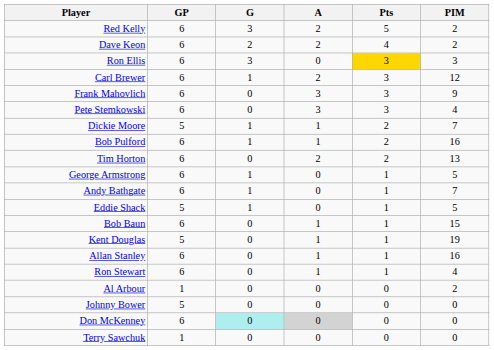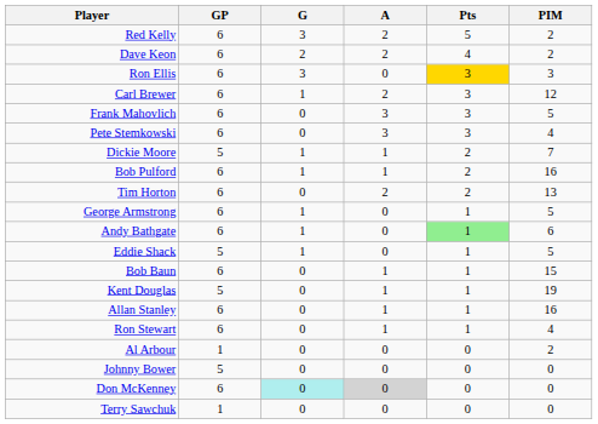 <table class="wikitable sortable" width="60%">
 <tr ALIGN="center">
 <th bgcolor="#DDDDFF" width="10%">Player</th>
 <th bgcolor="#DDDDFF" width="5%">GP</th>
 <th bgcolor="#DDDDFF" width="5%">G</th>
 <th bgcolor="#DDDDFF" width="5%">A</th>
 <th bgcolor="#DDDDFF" width="5%">Pts</th>
 <th bgcolor="#DDDDFF" width="5%">PIM</th>
 </tr>
 <tr align="center">
 <td align="right"><a href='#'>Red Kelly</a></td>
 <td>6</td>
 <td>3</td>
 <td>2</td>
 <td>5</td>
 <td>2</td>
 </tr>
 <tr align="center">
 <td align="right"><a href='#'>Dave Keon</a></td>
 <td>6</td>
 <td>2</td>
 <td>2</td>
 <td>4</td>
 <td>2</td>
 </tr>
 <tr align="center">
 <td align="right"><a href='#'>Ron Ellis</a></td>
 <td>6</td>
 <td>3</td>
 <td>0</td>
 <td style="background: gold;">3</td>
 <td>3</td>
 </tr>
 <tr align="center">
 <td align="right"><a href='#'>Carl Brewer</a></td>
 <td>6</td>
 <td>1</td>
 <td>2</td>
 <td>3</td>
 <td>12</td>
 </tr>
 <tr align="center">
 <td align="right"><a href='#'>Frank Mahovlich</a></td>
 <td>6</td>
 <td>0</td>
 <td>3</td>
 <td>3</td>
-<td>9</td>
+<td>5</td>
 </tr>
 <tr align="center">
 <td align="right"><a href='#'>Pete Stemkowski</a></td>
 <td>6</td>
 <td>0</td>
 <td>3</td>
 <td>3</td>
 <td>4</td>
 </tr>
 <tr align="center">
 <td align="right"><a href='#'>Dickie Moore</a></td>
 <td>5</td>
 <td>1</td>
 <td>1</td>
 <td>2</td>
 <td>7</td>
 </tr>
 <tr align="center">
 <td align="right"><a href='#'>Bob Pulford</a></td>
 <td>6</td>
 <td>1</td>
 <td>1</td>
 <td>2</td>
 <td>16</td>
 </tr>
 <tr align="center">
 <td align="right"><a href='#'>Tim Horton</a></td>
 <td>6</td>
 <td>0</td>
 <td>2</td>
 <td>2</td>
 <td>13</td>
 </tr>
 <tr align="center">
 <td align="right"><a href='#'>George Armstrong</a></td>
 <td>6</td>
 <td>1</td>
 <td>0</td>
 <td>1</td>
 <td>5</td>
 </tr>
 <tr align="center">
 <td align="right"><a href='#'>Andy Bathgate</a></td>
 <td>6</td>
 <td>1</td>
 <td>0</td>
-<td>1</td>
-<td>7</td>
+<td style="background: lightgreen;">1</td>
+<td>6</td>
 </tr>
 <tr align="center">
 <td align="right"><a href='#'>Eddie Shack</a></td>
 <td>5</td>
 <td>1</td>
 <td>0</td>
 <td>1</td>
 <td>5</td>
 </tr>
 <tr align="center">
 <td align="right"><a href='#'>Bob Baun</a></td>
 <td>6</td>
 <td>0</td>
 <td>1</td>
 <td>1</td>
 <td>15</td>
 </tr>
 <tr align="center">
 <td align="right"><a href='#'>Kent Douglas</a></td>
 <td>5</td>
 <td>0</td>
 <td>1</td>
 <td>1</td>
 <td>19</td>
 </tr>
 <tr align="center">
 <td align="right"><a href='#'>Allan Stanley</a></td>
 <td>6</td>
 <td>0</td>
 <td>1</td>
 <td>1</td>
 <td>16</td>
 </tr>
 <tr align="center">
 <td align="right"><a href='#'>Ron Stewart</a></td>
 <td>6</td>
 <td>0</td>
 <td>1</td>
 <td>1</td>
 <td>4</td>
 </tr>
 <tr align="center">
 <td align="right"><a href='#'>Al Arbour</a></td>
 <td>1</td>
 <td>0</td>
 <td>0</td>
 <td>0</td>
 <td>2</td>
 </tr>
 <tr align="center">
 <td align="right"><a href='#'>Johnny Bower</a></td>
 <td>5</td>
 <td>0</td>
 <td>0</td>
 <td>0</td>
 <td>0</td>
 </tr>
 <tr align="center">
 <td align="right"><a href='#'>Don McKenney</a></td>
 <td>6</td>
 <td style="background: paleturquoise;">0</td>
 <td style="background: lightgrey;">0</td>
 <td>0</td>
 <td>0</td>
 </tr>
 <tr align="center">
 <td align="right"><a href='#'>Terry Sawchuk</a></td>
 <td>1</td>
 <td>0</td>
 <td>0</td>
 <td>0</td>
 <td>0</td>
 </tr>
 </table>
